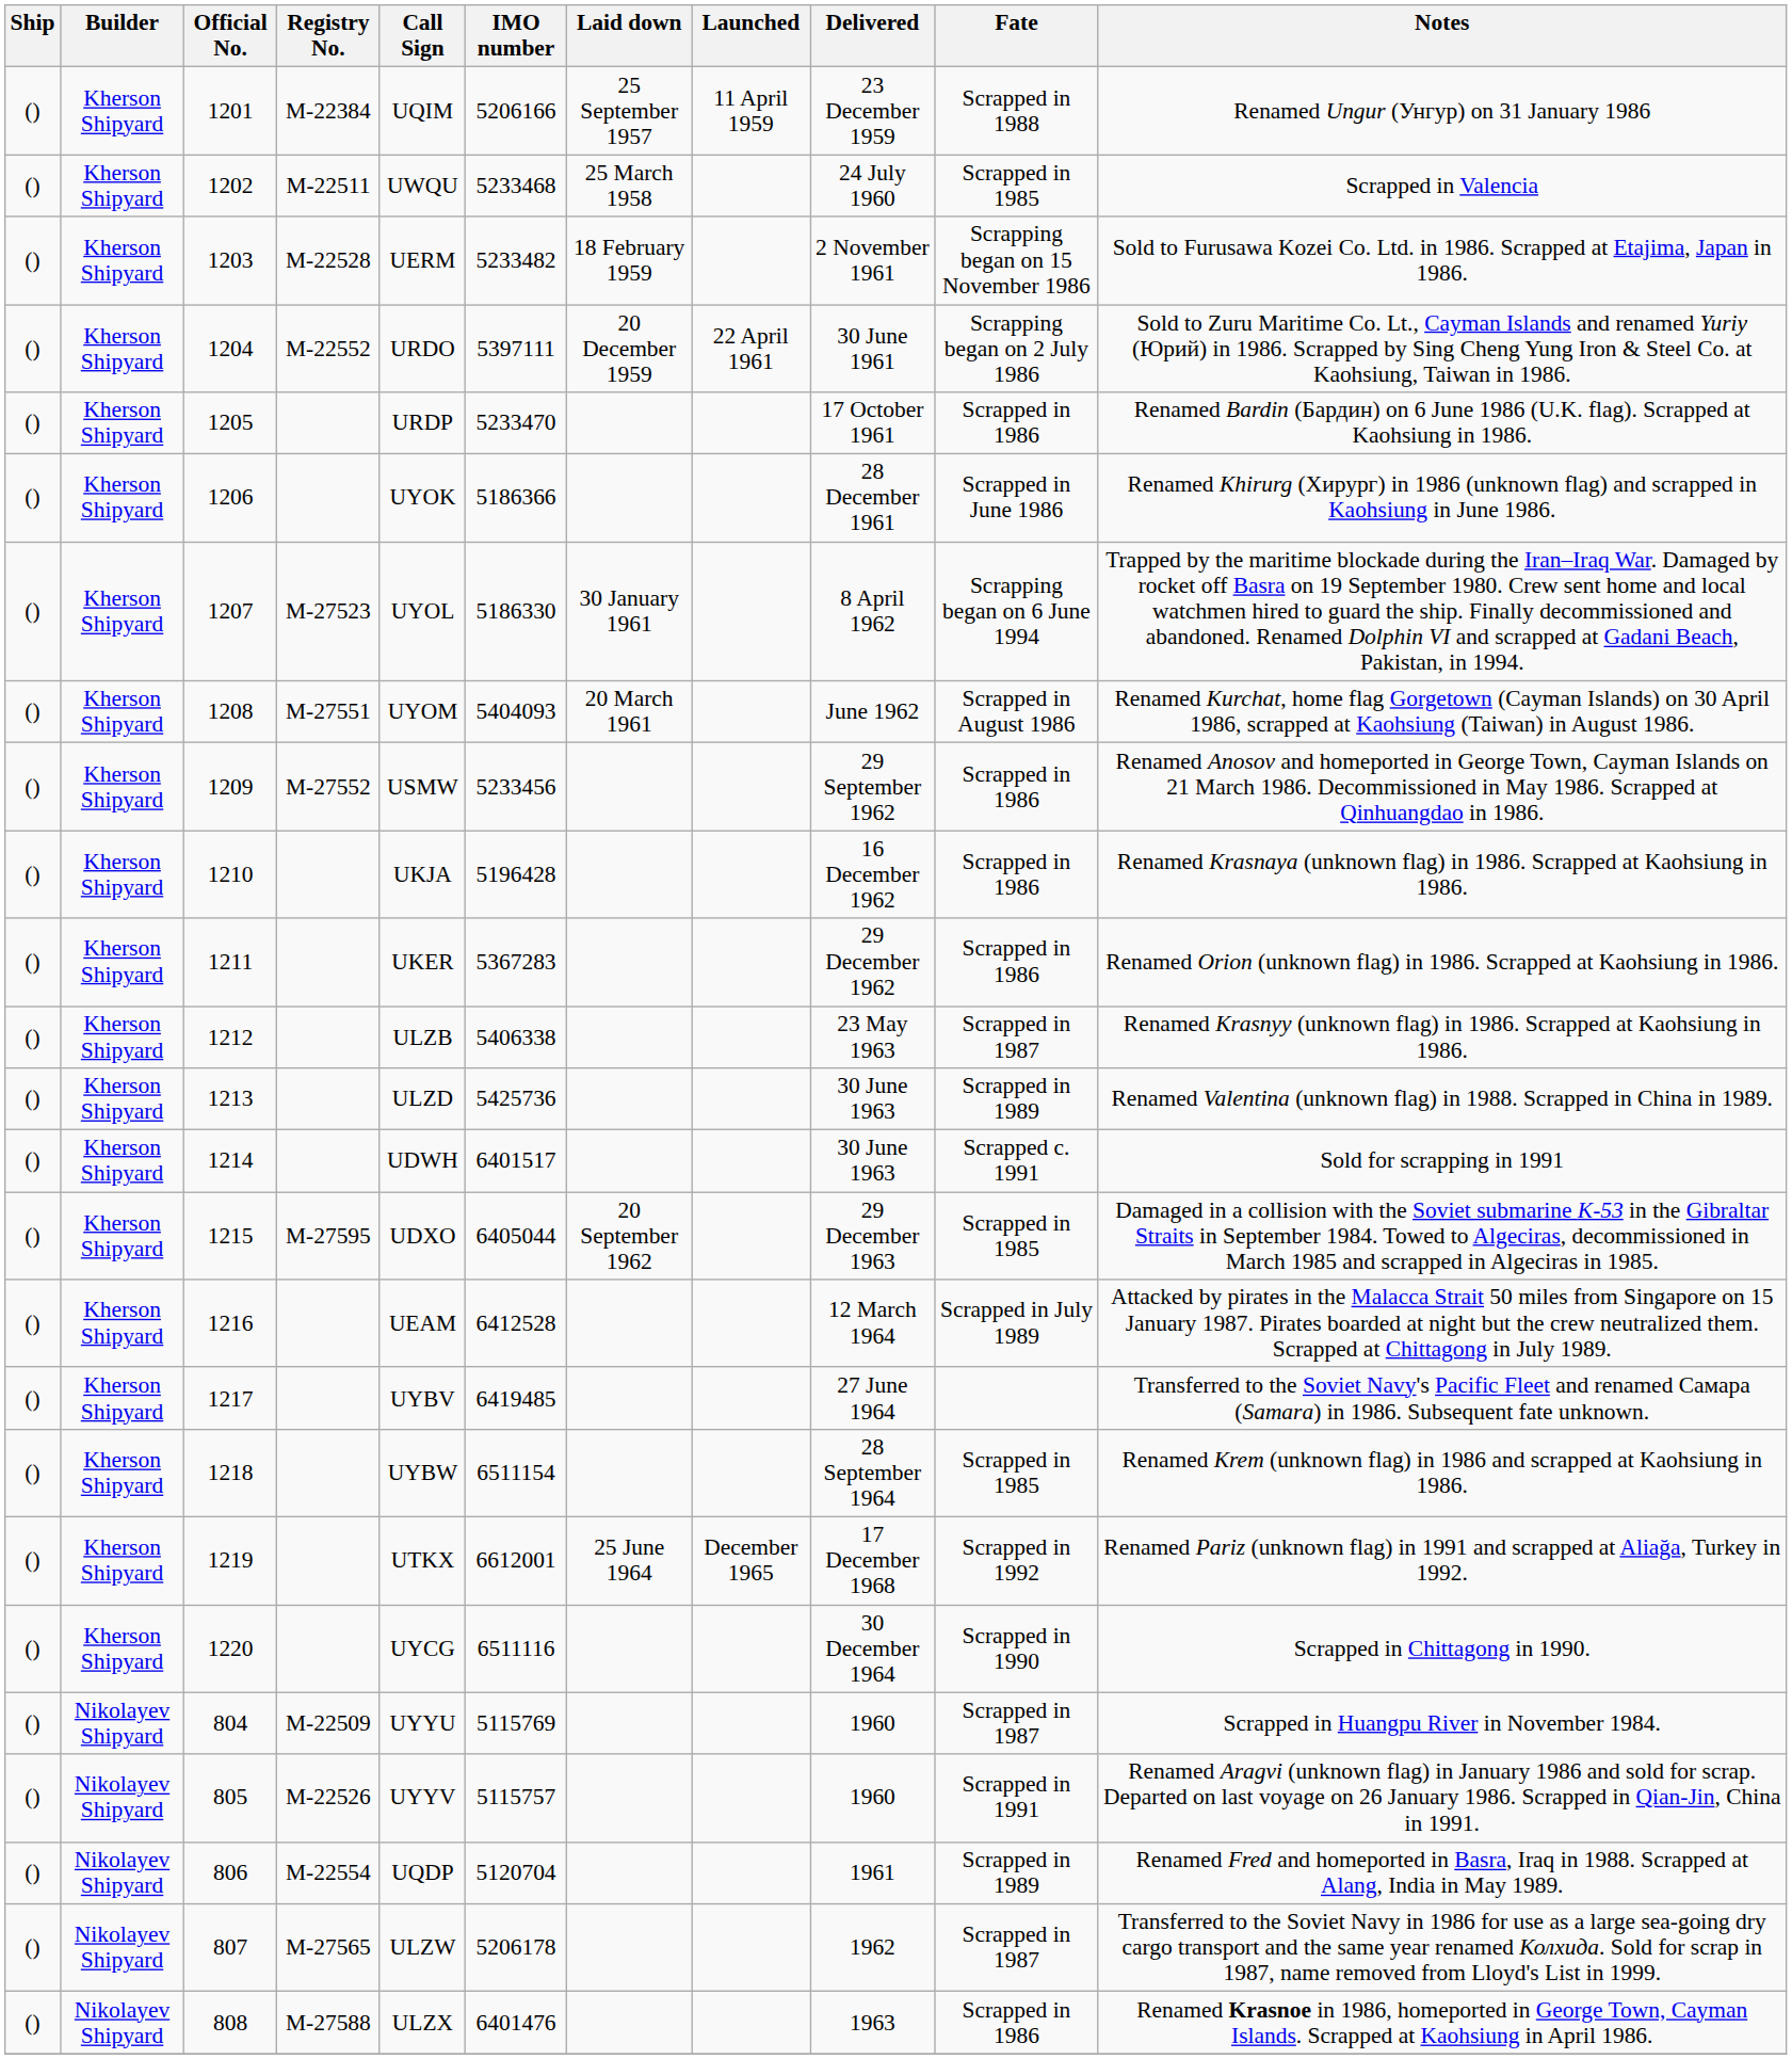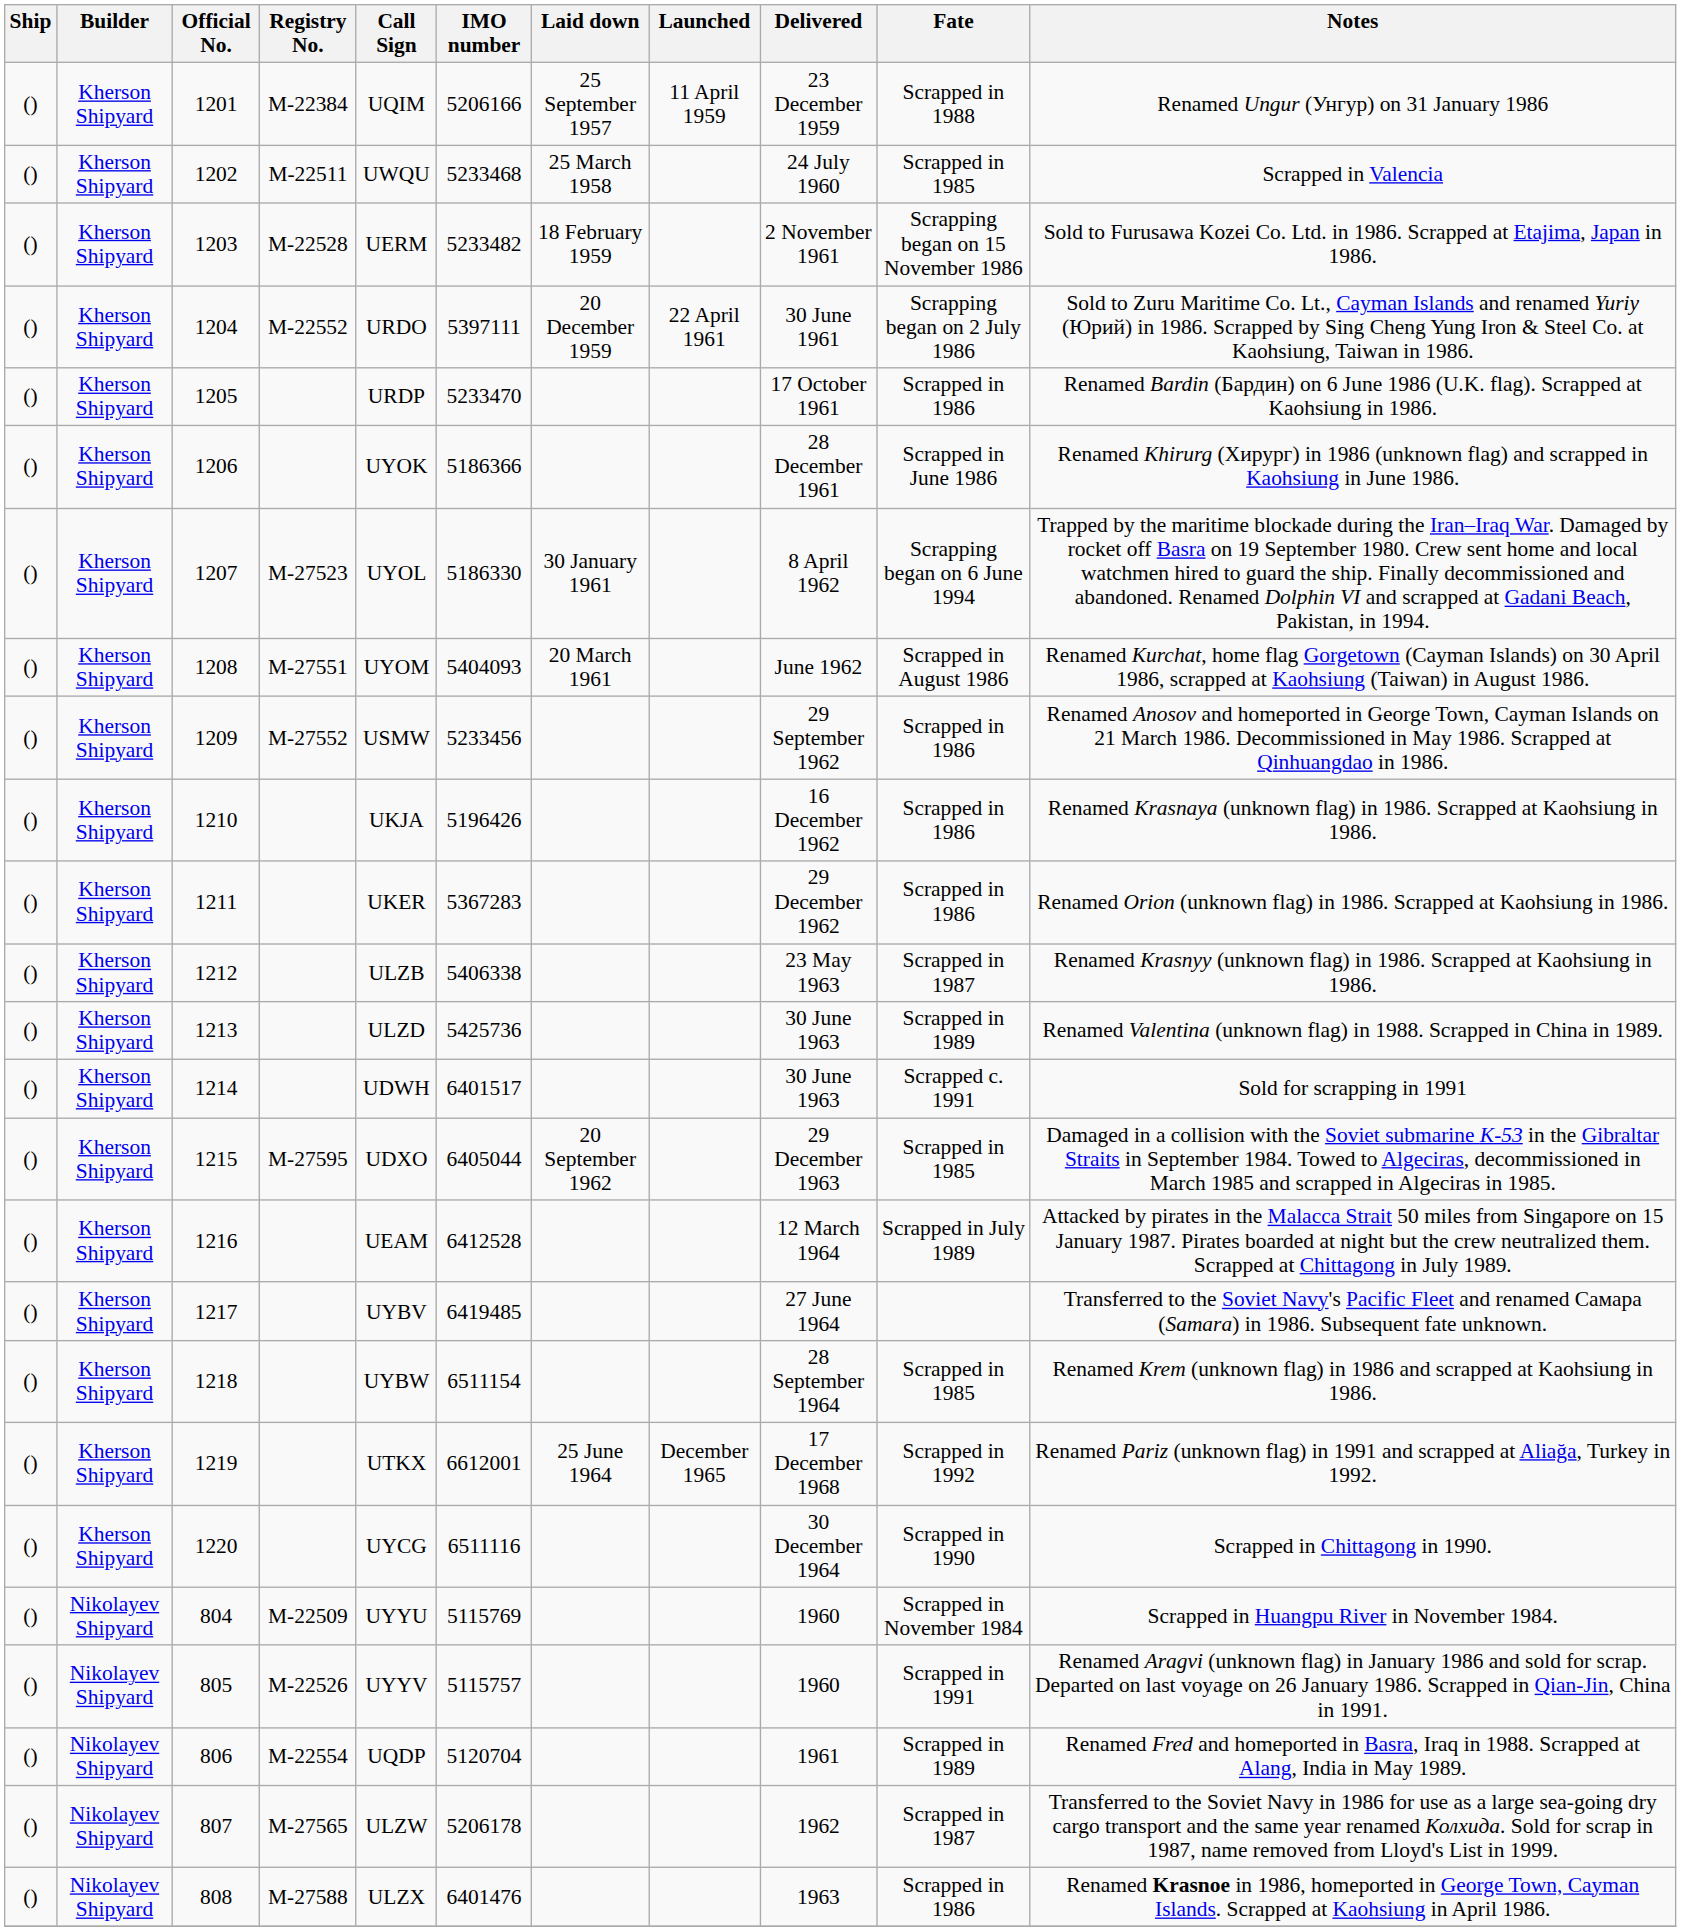 <table class="wikitable">
 <tr valign="top">
 <th align= center>Ship</th>
 <th align= center>Builder</th>
 <th align= center>Official No.</th>
 <th align= center>Registry No.</th>
 <th align= center>Call Sign</th>
 <th align= center>IMO number</th>
 <th align= center>Laid down</th>
 <th align= center>Launched</th>
 <th align= center>Delivered</th>
 <th align= center>Fate</th>
 <th align= center>Notes</th>
 </tr>
 <tr valign="center">
 <td align= center> ()</td>
 <td align= center><a href='#'>Kherson Shipyard</a></td>
 <td align= center>1201</td>
 <td align= center>М-22384</td>
 <td align= center>UQIM</td>
 <td align= center>5206166</td>
 <td align= center>25 September 1957</td>
 <td align= center>11 April 1959</td>
 <td align= center>23 December 1959</td>
 <td align= center>Scrapped in 1988</td>
 <td align= center>Renamed <em>Ungur</em> (Унгур) on 31 January 1986</td>
 </tr>
 <tr>
 <td align= center> ()</td>
 <td align= center><a href='#'>Kherson Shipyard</a></td>
 <td align= center>1202</td>
 <td align= center>М-22511</td>
 <td align= center>UWQU</td>
 <td align= center>5233468</td>
 <td align= center>25 March 1958</td>
 <td align= center></td>
 <td align= center>24 July 1960</td>
 <td align= center>Scrapped in 1985</td>
 <td align= center>Scrapped in <a href='#'>Valencia</a></td>
 </tr>
 <tr>
 <td align= center> ()</td>
 <td align= center><a href='#'>Kherson Shipyard</a></td>
 <td align= center>1203</td>
 <td align= center>М-22528</td>
 <td align= center>UERM</td>
 <td align= center>5233482</td>
 <td align= center>18 February 1959</td>
 <td align= center></td>
 <td align= center>2 November 1961</td>
 <td align= center>Scrapping began on 15 November 1986</td>
 <td align= center>Sold to Furusawa Kozei Co. Ltd. in 1986. Scrapped at <a href='#'>Etajima</a>, <a href='#'>Japan</a> in 1986.</td>
 </tr>
 <tr>
 <td align= center> ()</td>
 <td align= center><a href='#'>Kherson Shipyard</a></td>
 <td align= center>1204</td>
 <td align= center>М-22552</td>
 <td align= center>URDO</td>
 <td align= center>5397111</td>
 <td align= center>20 December 1959</td>
 <td align= center>22 April 1961</td>
 <td align= center>30 June 1961</td>
 <td align= center>Scrapping began on 2 July 1986</td>
 <td align= center>Sold to Zuru Maritime Co. Lt., <a href='#'>Cayman Islands</a> and renamed <em>Yuriy</em> (Юрий) in 1986. Scrapped by Sing Cheng Yung Iron & Steel Co. at Kaohsiung, Taiwan in 1986.</td>
 </tr>
 <tr>
 <td align= center> ()</td>
 <td align= center><a href='#'>Kherson Shipyard</a></td>
 <td align= center>1205</td>
 <td align= center></td>
 <td align= center>URDP</td>
 <td align= center>5233470</td>
 <td align= center></td>
 <td align= center></td>
 <td align= center>17 October 1961</td>
 <td align= center>Scrapped in 1986</td>
 <td align= center>Renamed <em>Bardin</em> (Бардин) on 6 June 1986 (U.K. flag). Scrapped at Kaohsiung in 1986.</td>
 </tr>
 <tr>
 <td align= center> ()</td>
 <td align= center><a href='#'>Kherson Shipyard</a></td>
 <td align= center>1206</td>
 <td align= center></td>
 <td align= center>UYOK</td>
 <td align= center>5186366</td>
 <td align= center></td>
 <td align= center></td>
 <td align= center>28 December 1961</td>
 <td align= center>Scrapped in June 1986</td>
 <td align= center>Renamed <em>Khirurg</em> (Хирург) in 1986 (unknown flag) and scrapped in <a href='#'>Kaohsiung</a> in June 1986.</td>
 </tr>
 <tr>
 <td align= center> ()</td>
 <td align= center><a href='#'>Kherson Shipyard</a></td>
 <td align= center>1207</td>
 <td align= center>М-27523</td>
 <td align= center>UYOL</td>
 <td align= center>5186330</td>
 <td align= center>30 January 1961</td>
 <td align= center></td>
 <td align= center>8 April 1962</td>
 <td align= center>Scrapping began on 6 June 1994</td>
 <td align= center>Trapped by the maritime blockade during the <a href='#'>Iran–Iraq War</a>. Damaged by rocket off <a href='#'>Basra</a> on 19 September 1980. Crew sent home and local watchmen hired to guard the ship. Finally decommissioned and abandoned. Renamed <em>Dolphin VI</em> and scrapped at <a href='#'>Gadani Beach</a>, Pakistan, in 1994.</td>
 </tr>
 <tr>
 <td align= center> ()</td>
 <td align= center><a href='#'>Kherson Shipyard</a></td>
 <td align= center>1208</td>
 <td align= center>М-27551</td>
 <td align= center>UYOM</td>
 <td align= center>5404093</td>
 <td align= center>20 March 1961</td>
 <td align= center></td>
 <td align= center>June 1962</td>
 <td align= center>Scrapped in August 1986</td>
 <td align= center>Renamed <em>Kurchat</em>, home flag <a href='#'>Gorgetown</a> (Cayman Islands) on 30 April 1986, scrapped at <a href='#'>Kaohsiung</a> (Taiwan) in August 1986.</td>
 </tr>
 <tr>
 <td align= center> ()</td>
 <td align= center><a href='#'>Kherson Shipyard</a></td>
 <td align= center>1209</td>
 <td align= center>М-27552</td>
 <td align= center>USMW</td>
 <td align= center>5233456</td>
 <td align= center></td>
 <td align= center></td>
 <td align= center>29 September 1962</td>
 <td align= center>Scrapped in 1986</td>
 <td align= center>Renamed <em>Anosov</em> and homeported in George Town, Cayman Islands on 21 March 1986. Decommissioned in May 1986. Scrapped at <a href='#'>Qinhuangdao</a> in 1986.</td>
 </tr>
 <tr>
 <td align= center> ()</td>
 <td align= center><a href='#'>Kherson Shipyard</a></td>
 <td align= center>1210</td>
 <td align= center></td>
 <td align= center>UKJA</td>
-<td align= center>5196428</td>
+<td align= center>5196426</td>
 <td align= center></td>
 <td align= center></td>
 <td align= center>16 December 1962</td>
 <td align= center>Scrapped in 1986</td>
 <td align= center>Renamed <em>Krasnaya</em> (unknown flag) in 1986. Scrapped at Kaohsiung in 1986.</td>
 </tr>
 <tr>
 <td align= center> ()</td>
 <td align= center><a href='#'>Kherson Shipyard</a></td>
 <td align= center>1211</td>
 <td align= center></td>
 <td align= center>UKER</td>
 <td align= center>5367283</td>
 <td align= center></td>
 <td align= center></td>
 <td align= center>29 December 1962</td>
 <td align= center>Scrapped in 1986</td>
 <td align= center>Renamed <em>Orion</em> (unknown flag) in 1986. Scrapped at Kaohsiung in 1986.</td>
 </tr>
 <tr>
 <td align= center> ()</td>
 <td align= center><a href='#'>Kherson Shipyard</a></td>
 <td align= center>1212</td>
 <td align= center></td>
 <td align= center>ULZB</td>
 <td align= center>5406338</td>
 <td align= center></td>
 <td align= center></td>
 <td align= center>23 May 1963</td>
 <td align= center>Scrapped in 1987</td>
 <td align= center>Renamed <em>Krasnyy</em> (unknown flag) in 1986. Scrapped at Kaohsiung in 1986.</td>
 </tr>
 <tr>
 <td align= center> ()</td>
 <td align= center><a href='#'>Kherson Shipyard</a></td>
 <td align= center>1213</td>
 <td align= center></td>
 <td align= center>ULZD</td>
 <td align= center>5425736</td>
 <td align= center></td>
 <td align= center></td>
 <td align= center>30 June 1963</td>
 <td align= center>Scrapped in 1989</td>
 <td align= center>Renamed <em>Valentina</em> (unknown flag) in 1988. Scrapped in China in 1989.</td>
 </tr>
 <tr>
 <td align= center> ()</td>
 <td align= center><a href='#'>Kherson Shipyard</a></td>
 <td align= center>1214</td>
 <td align= center></td>
 <td align= center>UDWH</td>
 <td align= center>6401517</td>
 <td align= center></td>
 <td align= center></td>
 <td align= center>30 June 1963</td>
 <td align= center>Scrapped c. 1991</td>
 <td align= center>Sold for scrapping in 1991</td>
 </tr>
 <tr>
 <td align= center> ()</td>
 <td align= center><a href='#'>Kherson Shipyard</a></td>
 <td align= center>1215</td>
 <td align= center>М-27595</td>
 <td align= center>UDXO</td>
 <td align= center>6405044</td>
 <td align= center>20 September 1962</td>
 <td align= center></td>
 <td align= center>29 December 1963</td>
 <td align= center>Scrapped in 1985</td>
 <td align= center>Damaged in a collision with the <a href='#'>Soviet submarine <em>K-53</em></a> in the <a href='#'>Gibraltar Straits</a>  in September 1984. Towed to <a href='#'>Algeciras</a>, decommissioned in March 1985 and scrapped in Algeciras in 1985.</td>
 </tr>
 <tr>
 <td align= center> ()</td>
 <td align= center><a href='#'>Kherson Shipyard</a></td>
 <td align= center>1216</td>
 <td align= center></td>
 <td align= center>UEAM</td>
 <td align= center>6412528</td>
 <td align= center></td>
 <td align= center></td>
 <td align= center>12 March 1964</td>
 <td align= center>Scrapped in July 1989</td>
 <td align= center>Attacked by pirates in the <a href='#'>Malacca Strait</a> 50 miles from Singapore on 15 January 1987. Pirates boarded at night but the crew neutralized them. Scrapped at <a href='#'>Chittagong</a> in July 1989.</td>
 </tr>
 <tr>
 <td align= center> ()</td>
 <td align= center><a href='#'>Kherson Shipyard</a></td>
 <td align= center>1217</td>
 <td align= center></td>
 <td align= center>UYBV</td>
 <td align= center>6419485</td>
 <td align= center></td>
 <td align= center></td>
 <td align= center>27 June 1964</td>
 <td align= center></td>
 <td align= center>Transferred to the <a href='#'>Soviet Navy</a>'s <a href='#'>Pacific Fleet</a> and renamed Самара (<em>Samara</em>) in 1986. Subsequent fate unknown.</td>
 </tr>
 <tr>
 <td align= center> ()</td>
 <td align= center><a href='#'>Kherson Shipyard</a></td>
 <td align= center>1218</td>
 <td align= center></td>
 <td align= center>UYBW</td>
 <td align= center>6511154</td>
 <td align= center></td>
 <td align= center></td>
 <td align= center>28 September 1964</td>
 <td align= center>Scrapped in 1985</td>
 <td align= center>Renamed <em>Krem</em> (unknown flag) in 1986 and scrapped at Kaohsiung in 1986.</td>
 </tr>
 <tr>
 <td align= center> ()</td>
 <td align= center><a href='#'>Kherson Shipyard</a></td>
 <td align= center>1219</td>
 <td align= center></td>
 <td align= center>UTKX</td>
 <td align= center>6612001</td>
 <td align= center>25 June 1964</td>
 <td align= center>December 1965</td>
 <td align= center>17 December 1968</td>
 <td align= center>Scrapped in 1992</td>
 <td align= center>Renamed <em>Pariz</em> (unknown flag) in 1991 and scrapped at <a href='#'>Aliağa</a>, Turkey in 1992.</td>
 </tr>
 <tr>
 <td align= center> ()</td>
 <td align= center><a href='#'>Kherson Shipyard</a></td>
 <td align= center>1220</td>
 <td align= center></td>
 <td align= center>UYCG</td>
 <td align= center>6511116</td>
 <td align= center></td>
 <td align= center></td>
 <td align= center>30 December 1964</td>
 <td align= center>Scrapped in 1990</td>
 <td align= center>Scrapped in <a href='#'>Chittagong</a> in 1990.</td>
 </tr>
 <tr>
 <td align= center> ()</td>
 <td align= center><a href='#'>Nikolayev Shipyard</a></td>
 <td align= center>804</td>
 <td align= center>М-22509</td>
 <td align= center>UYYU</td>
 <td align= center>5115769</td>
 <td align= center></td>
 <td align= center></td>
 <td align= center>1960</td>
-<td align= center>Scrapped in 1987</td>
+<td align= center>Scrapped in November 1984</td>
 <td align= center>Scrapped in <a href='#'>Huangpu River</a> in November 1984.</td>
 </tr>
 <tr>
 <td align= center> ()</td>
 <td align= center><a href='#'>Nikolayev Shipyard</a></td>
 <td align= center>805</td>
 <td align= center>М-22526</td>
 <td align= center>UYYV</td>
 <td align= center>5115757</td>
 <td align= center></td>
 <td align= center></td>
 <td align= center>1960</td>
 <td align= center>Scrapped in 1991</td>
 <td align= center>Renamed <em>Aragvi</em> (unknown flag) in January 1986 and sold for scrap. Departed on last voyage on 26 January 1986. Scrapped in <a href='#'>Qian-Jin</a>, China in 1991.</td>
 </tr>
 <tr>
 <td align= center> ()</td>
 <td align= center><a href='#'>Nikolayev Shipyard</a></td>
 <td align= center>806</td>
 <td align= center>М-22554</td>
 <td align= center>UQDP</td>
 <td align= center>5120704</td>
 <td align= center></td>
 <td align= center></td>
 <td align= center>1961</td>
 <td align= center>Scrapped in 1989</td>
 <td align= center>Renamed <em>Fred</em> and homeported in <a href='#'>Basra</a>, Iraq in 1988. Scrapped at <a href='#'>Alang</a>, India in May 1989.</td>
 </tr>
 <tr>
 <td align= center> ()</td>
 <td align= center><a href='#'>Nikolayev Shipyard</a></td>
 <td align= center>807</td>
 <td align= center>М-27565</td>
 <td align= center>ULZW</td>
 <td align= center>5206178</td>
 <td align= center></td>
 <td align= center></td>
 <td align= center>1962</td>
 <td align= center>Scrapped in 1987</td>
 <td align= center>Transferred to the Soviet Navy in 1986 for use as a large sea-going dry cargo transport and the same year renamed <em>Колхида</em>. Sold for scrap in 1987, name removed from Lloyd's List in 1999.</td>
 </tr>
 <tr>
 <td align= center> ()</td>
 <td align= center><a href='#'>Nikolayev Shipyard</a></td>
 <td align= center>808</td>
 <td align= center>М-27588</td>
 <td align= center>ULZX</td>
 <td align= center>6401476</td>
 <td align= center></td>
 <td align= center></td>
 <td align= center>1963</td>
 <td align= center>Scrapped in 1986</td>
 <td align= center>Renamed <strong>Krasnое</strong> in 1986, homeported in <a href='#'>George Town, Cayman Islands</a>. Scrapped at <a href='#'>Kaohsiung</a> in April 1986.</td>
 </tr>
 <tr>
 </tr>
 </table>
